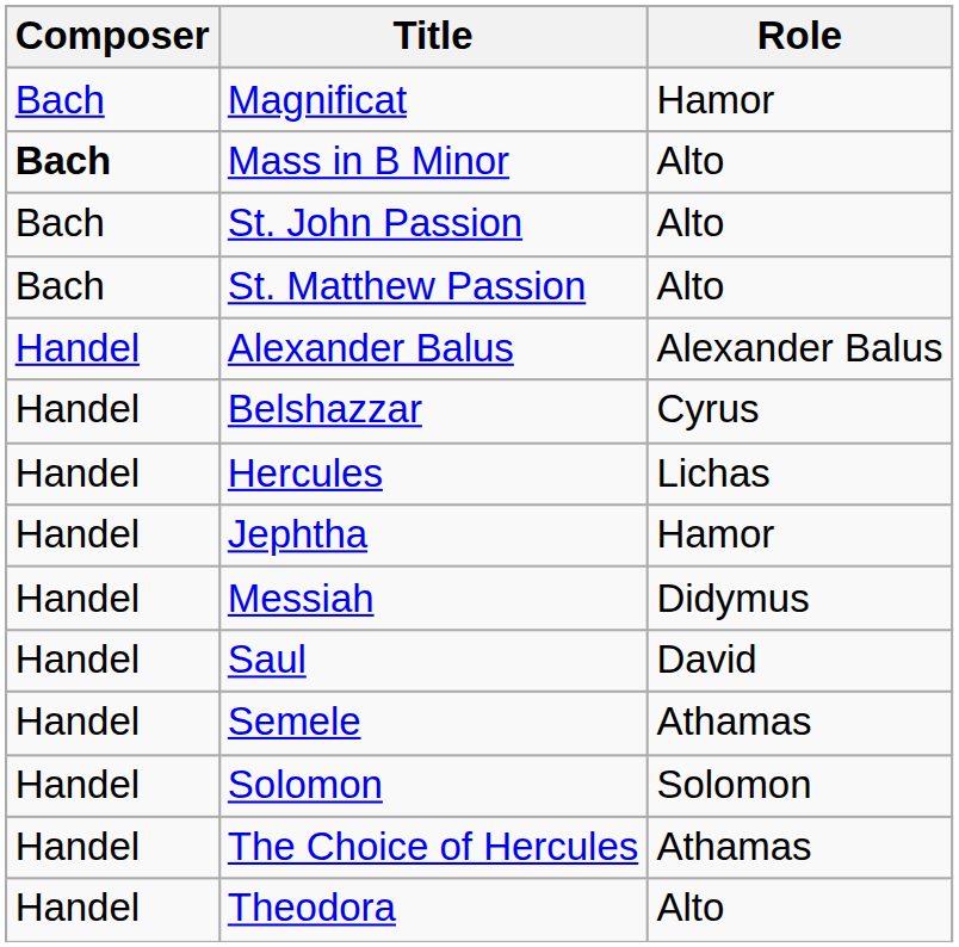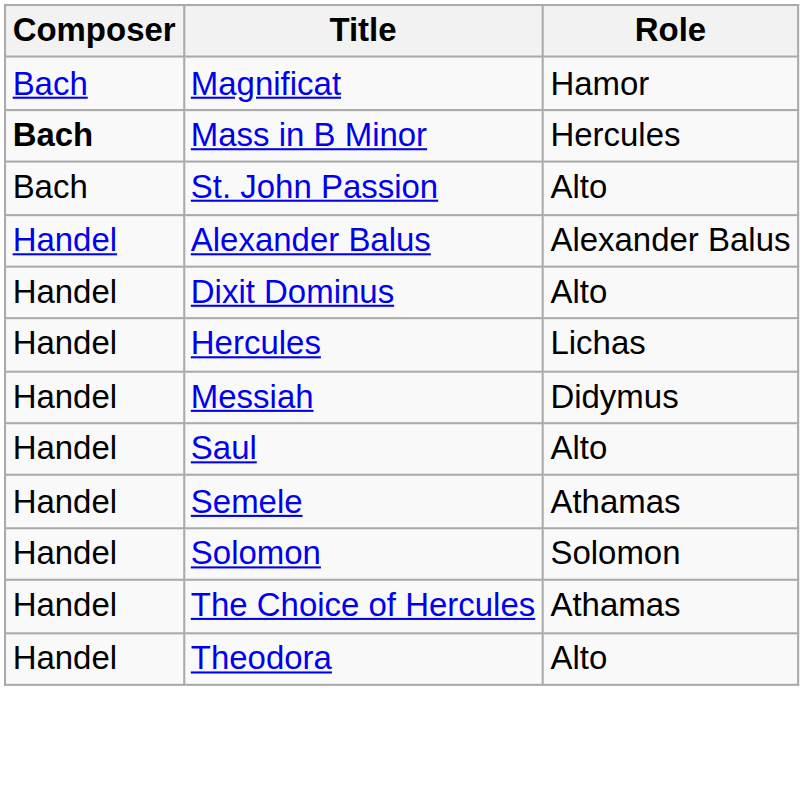 <table class="wikitable">
 <tr>
 <th>Composer</th>
 <th>Title</th>
 <th>Role</th>
 </tr>
 <tr>
 <td><a href='#'>Bach</a></td>
 <td><a href='#'>Magnificat</a></td>
 <td>Hamor</td>
 </tr>
 <tr>
 <td><strong>Bach</strong></td>
 <td><a href='#'>Mass in B Minor</a></td>
-<td>Alto</td>
+<td>Hercules</td>
 </tr>
 <tr>
 <td>Bach</td>
 <td><a href='#'>St. John Passion</a></td>
-<td>Alto</td>
-</tr>
-<tr>
-<td>Bach</td>
-<td><a href='#'>St. Matthew Passion</a></td>
 <td>Alto</td>
 </tr>
 <tr>
 <td><a href='#'>Handel</a></td>
 <td><a href='#'>Alexander Balus</a></td>
 <td>Alexander Balus</td>
 </tr>
 <tr>
 <td>Handel</td>
-<td><a href='#'>Belshazzar</a></td>
-<td>Cyrus</td>
+<td><a href='#'>Dixit Dominus</a></td>
+<td>Alto</td>
 </tr>
 <tr>
 <td>Handel</td>
 <td><a href='#'>Hercules</a></td>
 <td>Lichas</td>
-</tr>
-<tr>
-<td>Handel</td>
-<td><a href='#'>Jephtha</a></td>
-<td>Hamor</td>
 </tr>
 <tr>
 <td>Handel</td>
 <td><a href='#'>Messiah</a></td>
 <td>Didymus</td>
 </tr>
 <tr>
 <td>Handel</td>
 <td><a href='#'>Saul</a></td>
-<td>David</td>
+<td>Alto</td>
 </tr>
 <tr>
 <td>Handel</td>
 <td><a href='#'>Semele</a></td>
 <td>Athamas</td>
 </tr>
 <tr>
 <td>Handel</td>
 <td><a href='#'>Solomon</a></td>
 <td>Solomon</td>
 </tr>
 <tr>
 <td>Handel</td>
 <td><a href='#'>The Choice of Hercules</a></td>
 <td>Athamas</td>
 </tr>
 <tr>
 <td>Handel</td>
 <td><a href='#'>Theodora</a></td>
 <td>Alto</td>
 </tr>
 </table>
